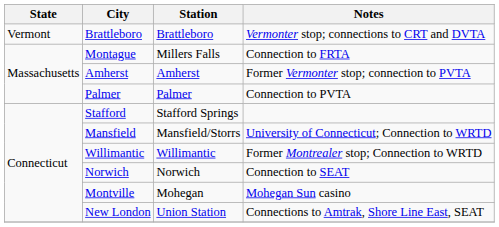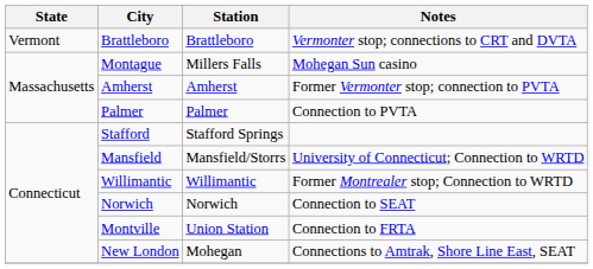 <table class="wikitable">
 <tr>
 <th>State</th>
 <th>City</th>
 <th>Station</th>
 <th>Notes</th>
 </tr>
 <tr>
 <td>Vermont</td>
 <td><a href='#'>Brattleboro</a></td>
 <td><a href='#'>Brattleboro</a></td>
 <td><em><a href='#'>Vermonter</a></em> stop; connections to <a href='#'>CRT</a> and <a href='#'>DVTA</a></td>
 </tr>
 <tr>
 <td rowspan=3>Massachusetts</td>
 <td><a href='#'>Montague</a></td>
 <td>Millers Falls</td>
-<td>Connection to <a href='#'>FRTA</a></td>
+<td><a href='#'>Mohegan Sun</a> casino</td>
 </tr>
 <tr>
 <td><a href='#'>Amherst</a></td>
 <td><a href='#'>Amherst</a></td>
 <td>Former <em><a href='#'>Vermonter</a></em> stop; connection to <a href='#'>PVTA</a></td>
 </tr>
 <tr>
 <td><a href='#'>Palmer</a></td>
 <td><a href='#'>Palmer</a></td>
 <td>Connection to PVTA</td>
 </tr>
 <tr>
 <td rowspan=6>Connecticut</td>
 <td><a href='#'>Stafford</a></td>
 <td>Stafford Springs</td>
 <td></td>
 </tr>
 <tr>
 <td><a href='#'>Mansfield</a></td>
 <td>Mansfield/Storrs</td>
 <td><a href='#'>University of Connecticut</a>; Connection to <a href='#'>WRTD</a></td>
 </tr>
 <tr>
 <td><a href='#'>Willimantic</a></td>
 <td><a href='#'>Willimantic</a></td>
 <td>Former <em><a href='#'>Montrealer</a></em> stop; Connection to WRTD</td>
 </tr>
 <tr>
 <td><a href='#'>Norwich</a></td>
 <td>Norwich</td>
 <td>Connection to <a href='#'>SEAT</a></td>
 </tr>
 <tr>
 <td><a href='#'>Montville</a></td>
-<td>Mohegan</td>
-<td><a href='#'>Mohegan Sun</a> casino</td>
+<td><a href='#'>Union Station</a></td>
+<td>Connection to <a href='#'>FRTA</a></td>
 </tr>
 <tr>
 <td><a href='#'>New London</a></td>
-<td><a href='#'>Union Station</a></td>
+<td>Mohegan</td>
 <td>Connections to <a href='#'>Amtrak</a>, <a href='#'>Shore Line East</a>, SEAT</td>
 </tr>
 <tr>
 </tr>
 </table>
